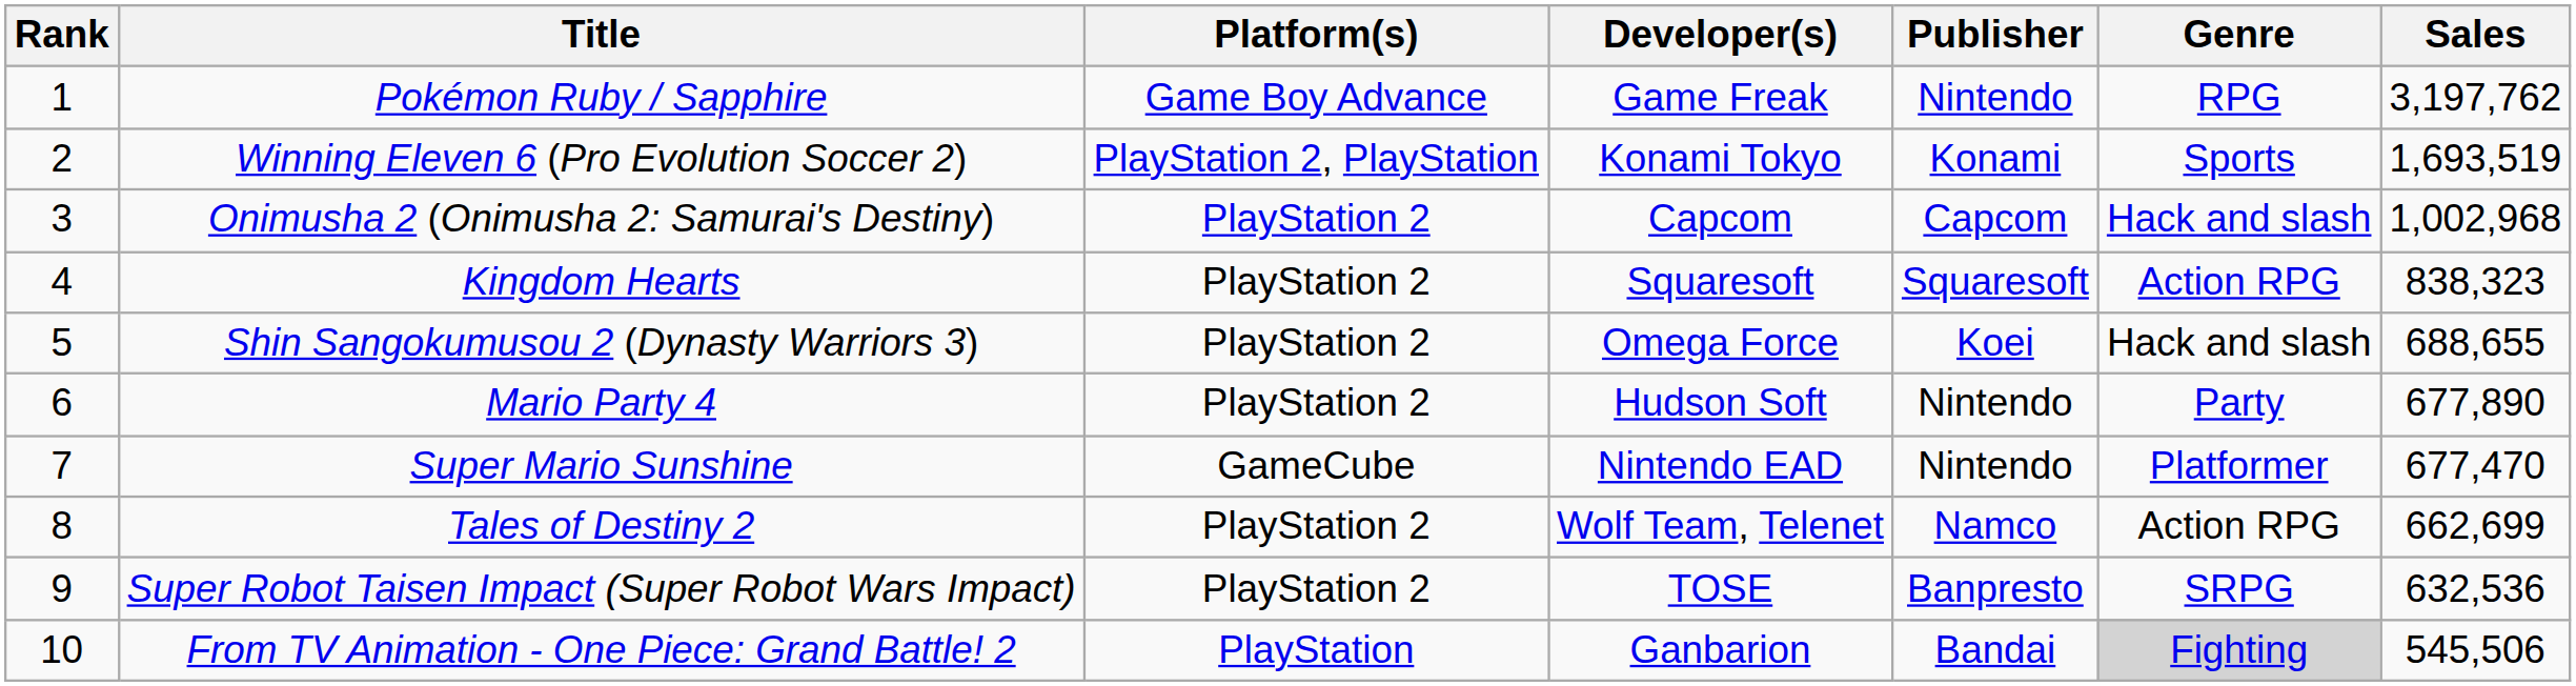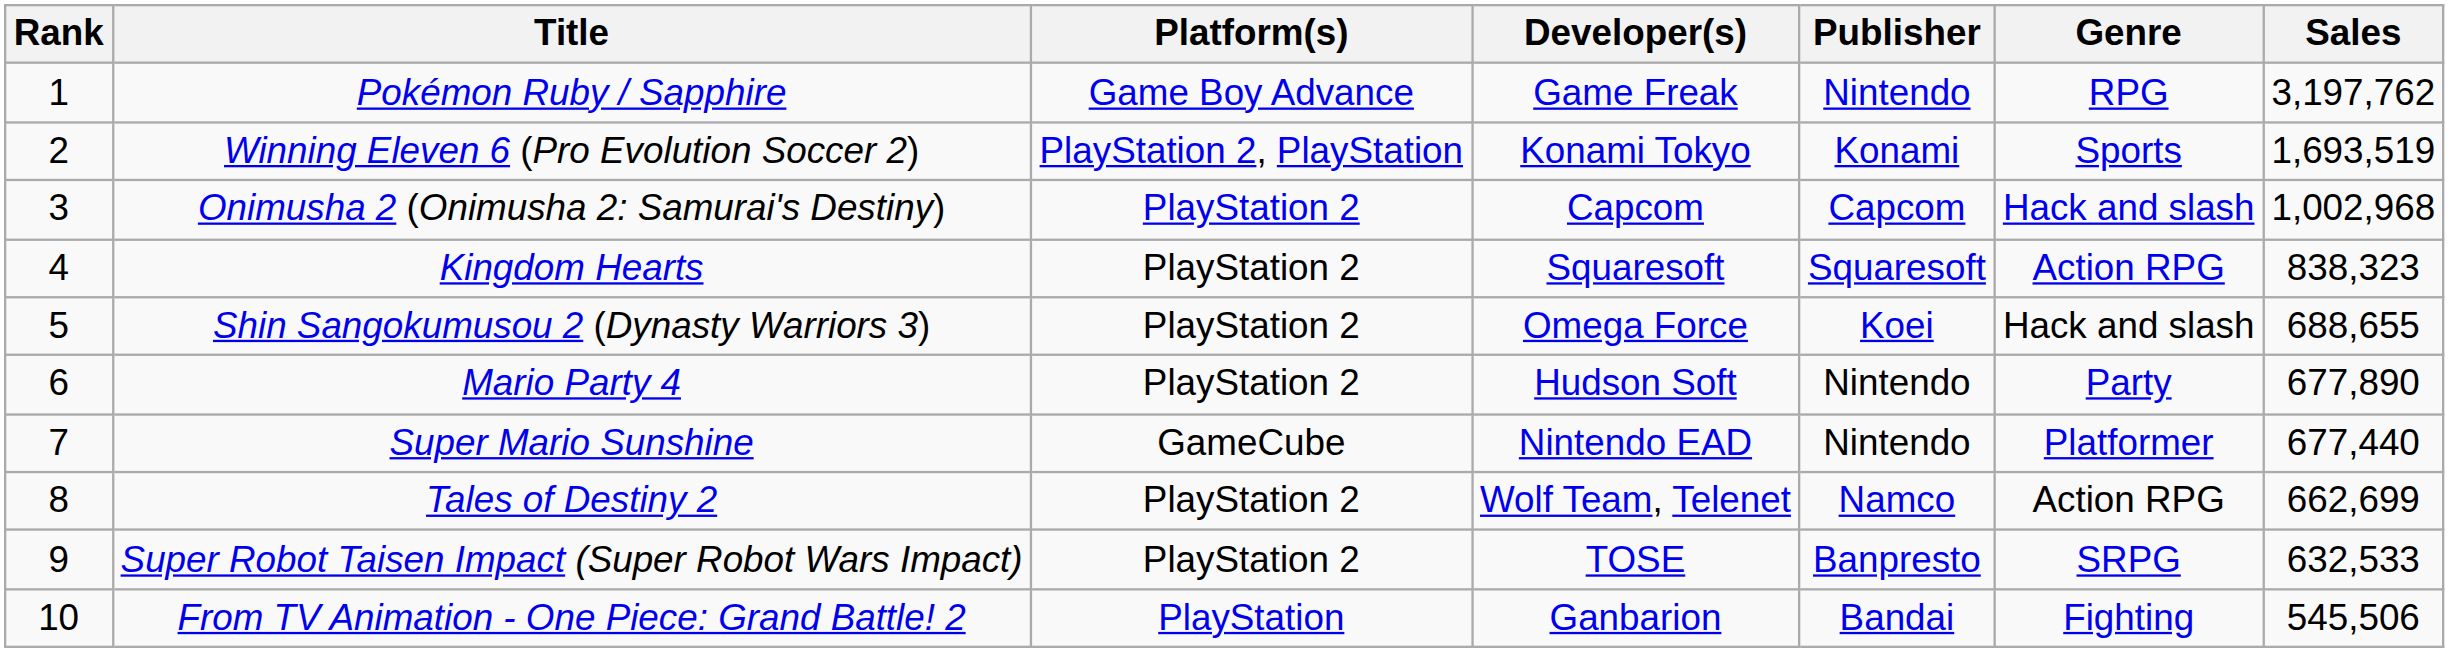 <table class="wikitable sortable" style="text-align:center">
 <tr>
 <th>Rank</th>
 <th>Title</th>
 <th>Platform(s)</th>
 <th>Developer(s)</th>
 <th>Publisher</th>
 <th>Genre</th>
 <th>Sales</th>
 </tr>
 <tr>
 <td>1</td>
 <td><em><a href='#'>Pokémon Ruby / Sapphire</a></em></td>
 <td><a href='#'>Game Boy Advance</a></td>
 <td><a href='#'>Game Freak</a></td>
 <td><a href='#'>Nintendo</a></td>
 <td><a href='#'>RPG</a></td>
 <td>3,197,762</td>
 </tr>
 <tr>
 <td>2</td>
 <td><em><a href='#'>Winning Eleven 6</a></em> (<em>Pro Evolution Soccer 2</em>)</td>
 <td><a href='#'>PlayStation 2</a>, <a href='#'>PlayStation</a></td>
 <td><a href='#'>Konami Tokyo</a></td>
 <td><a href='#'>Konami</a></td>
 <td><a href='#'>Sports</a></td>
 <td>1,693,519</td>
 </tr>
 <tr>
 <td>3</td>
 <td><em><a href='#'>Onimusha 2</a></em> (<em>Onimusha 2: Samurai's Destiny</em>)</td>
 <td><a href='#'>PlayStation 2</a></td>
 <td><a href='#'>Capcom</a></td>
 <td><a href='#'>Capcom</a></td>
 <td><a href='#'>Hack and slash</a></td>
 <td>1,002,968</td>
 </tr>
 <tr>
 <td>4</td>
 <td><em><a href='#'>Kingdom Hearts</a></em></td>
 <td>PlayStation 2</td>
 <td><a href='#'>Squaresoft</a></td>
 <td><a href='#'>Squaresoft</a></td>
 <td><a href='#'>Action RPG</a></td>
 <td>838,323</td>
 </tr>
 <tr>
 <td>5</td>
 <td><em><a href='#'>Shin Sangokumusou 2</a></em> (<em>Dynasty Warriors 3</em>)</td>
 <td>PlayStation 2</td>
 <td><a href='#'>Omega Force</a></td>
 <td><a href='#'>Koei</a></td>
 <td>Hack and slash</td>
 <td>688,655</td>
 </tr>
 <tr>
 <td>6</td>
 <td><em><a href='#'>Mario Party 4</a></em></td>
 <td>PlayStation 2</td>
 <td><a href='#'>Hudson Soft</a></td>
 <td>Nintendo</td>
 <td><a href='#'>Party</a></td>
 <td>677,890</td>
 </tr>
 <tr>
 <td>7</td>
 <td><em><a href='#'>Super Mario Sunshine</a></em></td>
 <td>GameCube</td>
 <td><a href='#'>Nintendo EAD</a></td>
 <td>Nintendo</td>
 <td><a href='#'>Platformer</a></td>
-<td>677,470</td>
+<td>677,440</td>
 </tr>
 <tr>
 <td>8</td>
 <td><em><a href='#'>Tales of Destiny 2</a></em></td>
 <td>PlayStation 2</td>
 <td><a href='#'>Wolf Team</a>, <a href='#'>Telenet</a></td>
 <td><a href='#'>Namco</a></td>
 <td>Action RPG</td>
 <td>662,699</td>
 </tr>
 <tr>
 <td>9</td>
 <td><em><a href='#'>Super Robot Taisen Impact</a> (Super Robot Wars Impact)</em></td>
 <td>PlayStation 2</td>
 <td><a href='#'>TOSE</a></td>
 <td><a href='#'>Banpresto</a></td>
 <td><a href='#'>SRPG</a></td>
-<td>632,536</td>
+<td>632,533</td>
 </tr>
 <tr>
 <td>10</td>
 <td><em><a href='#'>From TV Animation - One Piece: Grand Battle! 2</a></em></td>
 <td><a href='#'>PlayStation</a></td>
 <td><a href='#'>Ganbarion</a></td>
 <td><a href='#'>Bandai</a></td>
-<td style="background: lightgrey;"><a href='#'>Fighting</a></td>
+<td><a href='#'>Fighting</a></td>
 <td>545,506</td>
 </tr>
 </table>
